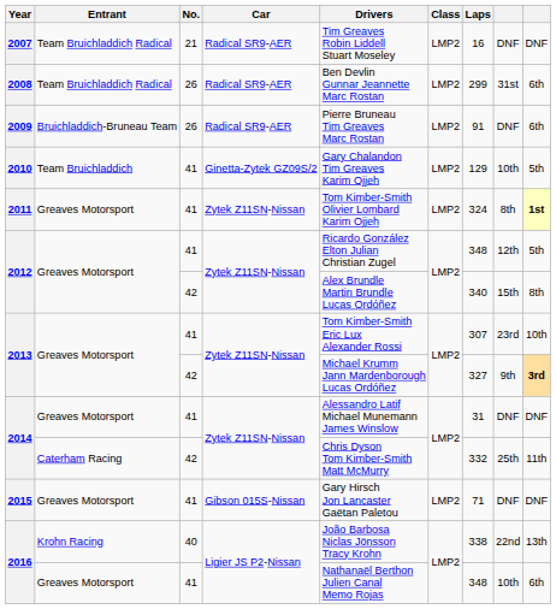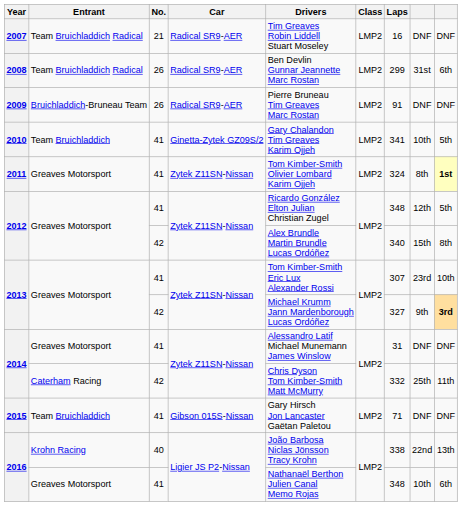 <table class="wikitable" style="font-size:90%">
 <tr>
 <th>Year</th>
 <th>Entrant</th>
 <th>No.</th>
 <th>Car</th>
 <th>Drivers</th>
 <th>Class</th>
 <th>Laps</th>
 <th></th>
 <th></th>
 </tr>
 <tr align="center">
 <th><a href='#'>2007</a></th>
 <td align=left> Team <a href='#'>Bruichladdich</a> <a href='#'>Radical</a></td>
 <td>21</td>
 <td align=left><a href='#'>Radical SR9</a>-<a href='#'>AER</a></td>
 <td align=left> <a href='#'>Tim Greaves</a><br> <a href='#'>Robin Liddell</a><br> Stuart Moseley</td>
 <td>LMP2</td>
 <td>16</td>
 <td>DNF</td>
 <td>DNF</td>
 </tr>
 <tr align="center">
 <th><a href='#'>2008</a></th>
 <td align=left> Team <a href='#'>Bruichladdich</a> <a href='#'>Radical</a></td>
 <td>26</td>
 <td align=left><a href='#'>Radical SR9</a>-<a href='#'>AER</a></td>
 <td align=left> Ben Devlin<br> <a href='#'>Gunnar Jeannette</a><br> <a href='#'>Marc Rostan</a></td>
 <td>LMP2</td>
 <td>299</td>
 <td>31st</td>
 <td>6th</td>
 </tr>
 <tr align="center">
 <th><a href='#'>2009</a></th>
 <td align=left> <a href='#'>Bruichladdich</a>-Bruneau Team</td>
 <td>26</td>
 <td align=left><a href='#'>Radical SR9</a>-<a href='#'>AER</a></td>
 <td align=left> Pierre Bruneau<br> <a href='#'>Tim Greaves</a><br> <a href='#'>Marc Rostan</a></td>
 <td>LMP2</td>
 <td>91</td>
 <td>DNF</td>
-<td>6th</td>
+<td>DNF</td>
 </tr>
 <tr align="center">
 <th><a href='#'>2010</a></th>
 <td align=left> Team <a href='#'>Bruichladdich</a></td>
 <td>41</td>
 <td align=left><a href='#'>Ginetta-Zytek GZ09S/2</a></td>
 <td align=left> <a href='#'>Gary Chalandon</a><br> <a href='#'>Tim Greaves</a><br> <a href='#'>Karim Ojjeh</a></td>
 <td>LMP2</td>
-<td>129</td>
+<td>341</td>
 <td>10th</td>
 <td>5th</td>
 </tr>
 <tr align="center">
 <th><a href='#'>2011</a></th>
 <td align=left> Greaves Motorsport</td>
 <td>41</td>
 <td align=left><a href='#'>Zytek Z11SN</a>-<a href='#'>Nissan</a></td>
 <td align=left> <a href='#'>Tom Kimber-Smith</a><br> <a href='#'>Olivier Lombard</a><br> <a href='#'>Karim Ojjeh</a></td>
 <td>LMP2</td>
 <td>324</td>
 <td>8th</td>
 <td style="background:#FFFFBF;"><strong>1st</strong></td>
 </tr>
 <tr align="center">
 <th rowspan=2><a href='#'>2012</a></th>
 <td rowspan=2 align=left> Greaves Motorsport</td>
 <td>41</td>
 <td rowspan=2 align=left><a href='#'>Zytek Z11SN</a>-<a href='#'>Nissan</a></td>
 <td align=left> <a href='#'>Ricardo González</a><br> <a href='#'>Elton Julian</a><br> Christian Zugel</td>
 <td rowspan=2>LMP2</td>
 <td>348</td>
 <td>12th</td>
 <td>5th</td>
 </tr>
 <tr align="center">
 <td>42</td>
 <td align=left> <a href='#'>Alex Brundle</a><br> <a href='#'>Martin Brundle</a><br> <a href='#'>Lucas Ordóñez</a></td>
 <td>340</td>
 <td>15th</td>
 <td>8th</td>
 </tr>
 <tr align="center">
 <th rowspan=2><a href='#'>2013</a></th>
 <td rowspan=2 align=left> Greaves Motorsport</td>
 <td>41</td>
 <td rowspan=2 align=left><a href='#'>Zytek Z11SN</a>-<a href='#'>Nissan</a></td>
 <td align=left> <a href='#'>Tom Kimber-Smith</a><br> <a href='#'>Eric Lux</a><br> <a href='#'>Alexander Rossi</a></td>
 <td rowspan=2>LMP2</td>
 <td>307</td>
 <td>23rd</td>
 <td>10th</td>
 </tr>
 <tr align="center">
 <td>42</td>
 <td align=left> <a href='#'>Michael Krumm</a><br> <a href='#'>Jann Mardenborough</a><br> <a href='#'>Lucas Ordóñez</a></td>
 <td>327</td>
 <td>9th</td>
 <td style="background:#FFDF9F;"><strong>3rd</strong></td>
 </tr>
 <tr align="center">
 <th rowspan=2><a href='#'>2014</a></th>
 <td align=left> Greaves Motorsport</td>
 <td>41</td>
 <td rowspan=2 align=left><a href='#'>Zytek Z11SN</a>-<a href='#'>Nissan</a></td>
 <td align=left> <a href='#'>Alessandro Latif</a><br> Michael Munemann<br> <a href='#'>James Winslow</a></td>
 <td rowspan=2>LMP2</td>
 <td>31</td>
 <td>DNF</td>
 <td>DNF</td>
 </tr>
 <tr align="center">
 <td align=left> <a href='#'>Caterham</a> Racing</td>
 <td>42</td>
 <td align=left> <a href='#'>Chris Dyson</a><br> <a href='#'>Tom Kimber-Smith</a><br> <a href='#'>Matt McMurry</a></td>
 <td>332</td>
 <td>25th</td>
 <td>11th</td>
 </tr>
 <tr align="center">
 <th><a href='#'>2015</a></th>
-<td align=left> Greaves Motorsport</td>
+<td align=left> Team <a href='#'>Bruichladdich</a></td>
 <td>41</td>
 <td align=left><a href='#'>Gibson 015S</a>-<a href='#'>Nissan</a></td>
 <td align=left> Gary Hirsch<br> <a href='#'>Jon Lancaster</a><br> Gaëtan Paletou</td>
 <td>LMP2</td>
 <td>71</td>
 <td>DNF</td>
 <td>DNF</td>
 </tr>
 <tr align="center">
 <th rowspan=2><a href='#'>2016</a></th>
 <td align=left> <a href='#'>Krohn Racing</a></td>
 <td>40</td>
 <td rowspan=2 align=left><a href='#'>Ligier JS P2</a>-<a href='#'>Nissan</a></td>
 <td align=left> <a href='#'>João Barbosa</a><br> <a href='#'>Niclas Jönsson</a><br> <a href='#'>Tracy Krohn</a></td>
 <td rowspan=2>LMP2</td>
 <td>338</td>
 <td>22nd</td>
 <td>13th</td>
 </tr>
 <tr align="center">
 <td align=left> Greaves Motorsport</td>
 <td>41</td>
 <td align=left> <a href='#'>Nathanaël Berthon</a><br> <a href='#'>Julien Canal</a><br> <a href='#'>Memo Rojas</a></td>
 <td>348</td>
 <td>10th</td>
 <td>6th</td>
 </tr>
 </table>
